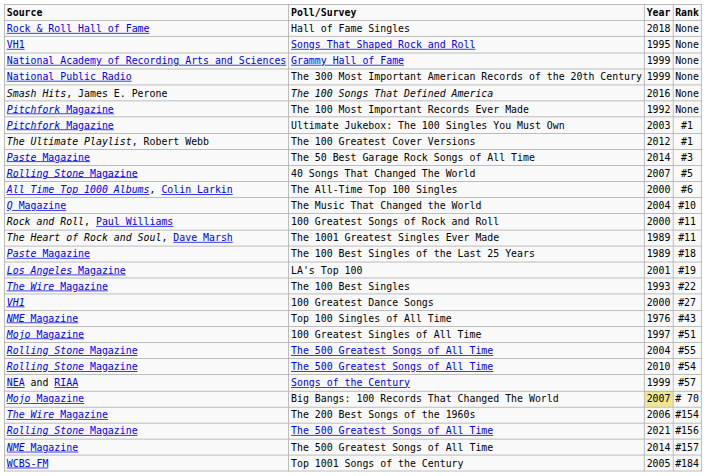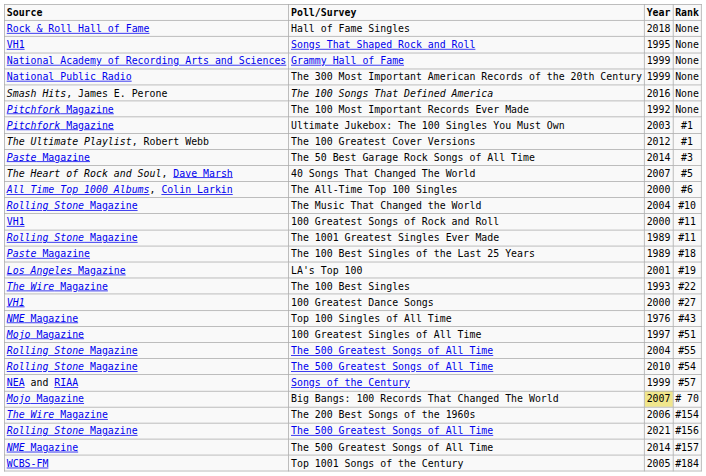 <table class="wikitable">
 <tr>
 <td><strong>Source</strong></td>
 <td><strong>Poll/Survey</strong></td>
 <td><strong>Year</strong></td>
 <td><strong>Rank</strong></td>
 </tr>
 <tr>
 <td><a href='#'>Rock & Roll Hall of Fame</a></td>
 <td>Hall of Fame Singles</td>
 <td>2018</td>
 <td align="center">None</td>
 </tr>
 <tr>
 <td><a href='#'>VH1</a></td>
 <td><a href='#'>Songs That Shaped Rock and Roll</a></td>
 <td>1995</td>
 <td align="center">None</td>
 </tr>
 <tr>
 <td><a href='#'>National Academy of Recording Arts and Sciences</a></td>
 <td><a href='#'>Grammy Hall of Fame</a></td>
 <td>1999</td>
 <td align="center">None</td>
 </tr>
 <tr>
 <td><a href='#'>National Public Radio</a></td>
 <td>The 300 Most Important American Records of the 20th Century</td>
 <td>1999</td>
 <td align="center">None</td>
 </tr>
 <tr>
 <td><em>Smash Hits</em>, James E. Perone</td>
 <td><em>The 100 Songs That Defined America</em></td>
 <td>2016</td>
 <td align="center">None</td>
 </tr>
 <tr>
 <td><a href='#'><em>Pitchfork</em> Magazine</a></td>
 <td>The 100 Most Important Records Ever Made</td>
 <td>1992</td>
 <td align="center">None</td>
 </tr>
 <tr>
 <td><a href='#'><em>Pitchfork</em> Magazine</a></td>
 <td>Ultimate Jukebox:  The 100 Singles You Must Own</td>
 <td>2003</td>
 <td align="center">#1</td>
 </tr>
 <tr>
 <td><em>The Ultimate Playlist</em>, Robert Webb</td>
 <td>The 100 Greatest Cover Versions</td>
 <td>2012</td>
 <td align="center">#1</td>
 </tr>
 <tr>
 <td><a href='#'><em>Paste</em> Magazine</a></td>
 <td>The 50 Best Garage Rock Songs of All Time</td>
 <td>2014</td>
 <td align="center">#3</td>
 </tr>
 <tr>
-<td><a href='#'><em>Rolling Stone</em> Magazine</a></td>
+<td><em>The Heart of Rock and Soul</em>, <a href='#'>Dave Marsh</a></td>
 <td>40 Songs That Changed The World</td>
 <td>2007</td>
 <td align="center">#5</td>
 </tr>
 <tr>
 <td><em><a href='#'>All Time Top 1000 Albums</a></em>, <a href='#'>Colin Larkin</a></td>
 <td>The All-Time Top 100 Singles</td>
 <td>2000</td>
 <td align="center">#6</td>
 </tr>
 <tr>
-<td><a href='#'><em>Q</em> Magazine</a></td>
+<td><a href='#'><em>Rolling Stone</em> Magazine</a></td>
 <td>The Music That Changed the World</td>
 <td>2004</td>
 <td align="center">#10</td>
 </tr>
 <tr>
-<td><em>Rock and Roll</em>, <a href='#'>Paul Williams</a></td>
+<td><a href='#'>VH1</a></td>
 <td>100 Greatest Songs of Rock and Roll</td>
 <td>2000</td>
 <td align="center">#11</td>
 </tr>
 <tr>
-<td><em>The Heart of Rock and Soul</em>, <a href='#'>Dave Marsh</a></td>
+<td><a href='#'><em>Rolling Stone</em> Magazine</a></td>
 <td>The 1001 Greatest Singles Ever Made</td>
 <td>1989</td>
 <td align="center">#11</td>
 </tr>
 <tr>
 <td><a href='#'><em>Paste</em> Magazine</a></td>
 <td>The 100 Best Singles of the Last 25 Years</td>
 <td>1989</td>
 <td align="center">#18</td>
 </tr>
 <tr>
 <td><a href='#'><em>Los Angeles</em> Magazine</a></td>
 <td>LA's Top 100</td>
 <td>2001</td>
 <td align="center">#19</td>
 </tr>
 <tr>
 <td><a href='#'><em>The Wire</em> Magazine</a></td>
 <td>The 100 Best Singles</td>
 <td>1993</td>
 <td align="center">#22</td>
 </tr>
 <tr>
 <td><em><a href='#'>VH1</a></em></td>
 <td>100 Greatest Dance Songs</td>
 <td>2000</td>
 <td align="center">#27</td>
 </tr>
 <tr>
 <td><a href='#'><em>NME</em> Magazine</a></td>
 <td>Top 100 Singles of All Time</td>
 <td>1976</td>
 <td align="center">#43</td>
 </tr>
 <tr>
 <td><a href='#'><em>Mojo</em> Magazine</a></td>
 <td>100 Greatest Singles of All Time</td>
 <td>1997</td>
 <td align="center">#51</td>
 </tr>
 <tr>
 <td><a href='#'><em>Rolling Stone</em> Magazine</a></td>
 <td><a href='#'>The 500 Greatest Songs of All Time</a></td>
 <td>2004</td>
 <td align="center">#55</td>
 </tr>
 <tr>
 <td><a href='#'><em>Rolling Stone</em> Magazine</a></td>
 <td><a href='#'>The 500 Greatest Songs of All Time</a></td>
 <td>2010</td>
 <td align="center">#54</td>
 </tr>
 <tr>
 <td><a href='#'>NEA</a> and <a href='#'>RIAA</a></td>
 <td><a href='#'>Songs of the Century</a></td>
 <td>1999</td>
 <td align="center">#57</td>
 </tr>
 <tr>
 <td><a href='#'><em>Mojo</em> Magazine</a></td>
 <td>Big Bangs: 100 Records That Changed The World</td>
 <td style="background: khaki;">2007</td>
 <td align="center"># 70</td>
 </tr>
 <tr>
 <td><a href='#'><em>The Wire</em> Magazine</a></td>
 <td>The 200 Best Songs of the 1960s</td>
 <td>2006</td>
 <td align="center">#154</td>
 </tr>
 <tr>
 <td><a href='#'><em>Rolling Stone</em> Magazine</a></td>
 <td><a href='#'>The 500 Greatest Songs of All Time</a></td>
 <td>2021</td>
 <td align="center">#156</td>
 </tr>
 <tr>
 <td><a href='#'><em>NME</em> Magazine</a></td>
 <td>The 500 Greatest Songs of All Time</td>
 <td>2014</td>
 <td align="center">#157</td>
 </tr>
 <tr>
 <td><a href='#'>WCBS-FM</a></td>
 <td>Top 1001 Songs of the Century</td>
 <td>2005</td>
 <td align="center">#184</td>
 </tr>
 </table>
